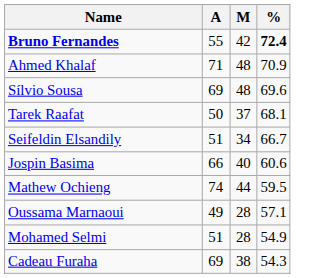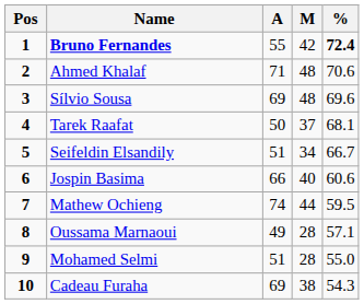 <table class="wikitable" style="text-align:center; font-size:90%;">
 <tr>
+<th width=30px>Pos</th>
 <th width=185px>Name</th>
 <th width=20px>A</th>
 <th width=20px>M</th>
 <th width=25px>%</th>
 </tr>
 <tr>
+<td><strong>1</strong></td>
 <td align=left> <strong><a href='#'>Bruno Fernandes</a></strong></td>
 <td>55</td>
 <td>42</td>
 <td><strong>72.4</strong></td>
 </tr>
 <tr>
+<td><strong>2</strong></td>
 <td align=left> <a href='#'>Ahmed Khalaf</a></td>
 <td>71</td>
 <td>48</td>
-<td>70.9</td>
+<td>70.6</td>
 </tr>
 <tr>
+<td><strong>3</strong></td>
 <td align=left> <a href='#'>Sílvio Sousa</a></td>
 <td>69</td>
 <td>48</td>
 <td>69.6</td>
 </tr>
 <tr>
+<td><strong>4</strong></td>
 <td align=left> <a href='#'>Tarek Raafat</a></td>
 <td>50</td>
 <td>37</td>
 <td>68.1</td>
 </tr>
 <tr>
+<td><strong>5</strong></td>
 <td align=left> <a href='#'>Seifeldin Elsandily</a></td>
 <td>51</td>
 <td>34</td>
 <td align=center>66.7</td>
 </tr>
 <tr>
+<td><strong>6</strong></td>
 <td align=left> <a href='#'>Jospin Basima</a></td>
 <td>66</td>
 <td>40</td>
 <td>60.6</td>
 </tr>
 <tr>
+<td><strong>7</strong></td>
 <td align=left> <a href='#'>Mathew Ochieng</a></td>
 <td>74</td>
 <td>44</td>
 <td>59.5</td>
 </tr>
 <tr>
+<td><strong>8</strong></td>
 <td align=left> <a href='#'>Oussama Marnaoui</a></td>
 <td>49</td>
 <td>28</td>
 <td>57.1</td>
 </tr>
 <tr>
+<td><strong>9</strong></td>
 <td align=left> <a href='#'>Mohamed Selmi</a></td>
 <td>51</td>
 <td>28</td>
-<td>54.9</td>
+<td>55.0</td>
 </tr>
 <tr>
+<td><strong>10</strong></td>
 <td align=left> <a href='#'>Cadeau Furaha</a></td>
 <td>69</td>
 <td>38</td>
 <td>54.3</td>
 </tr>
 </table>
